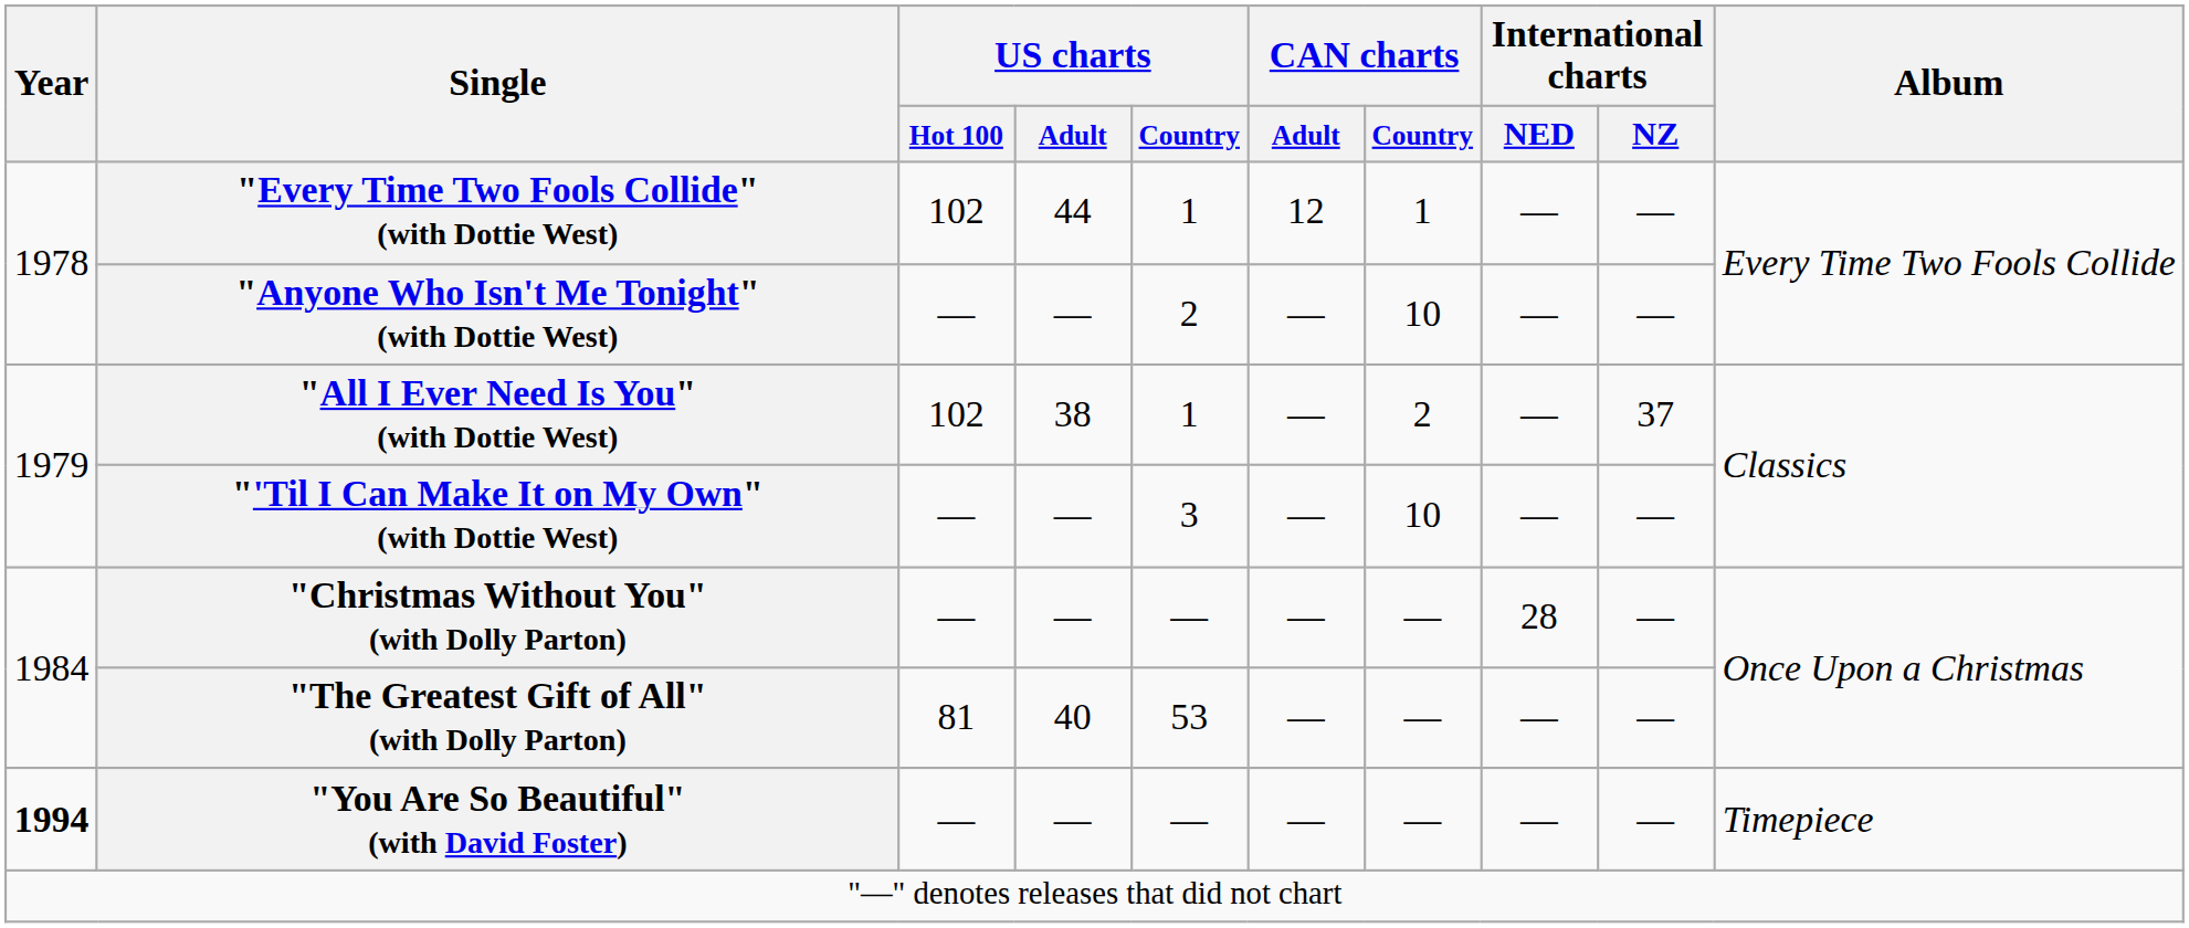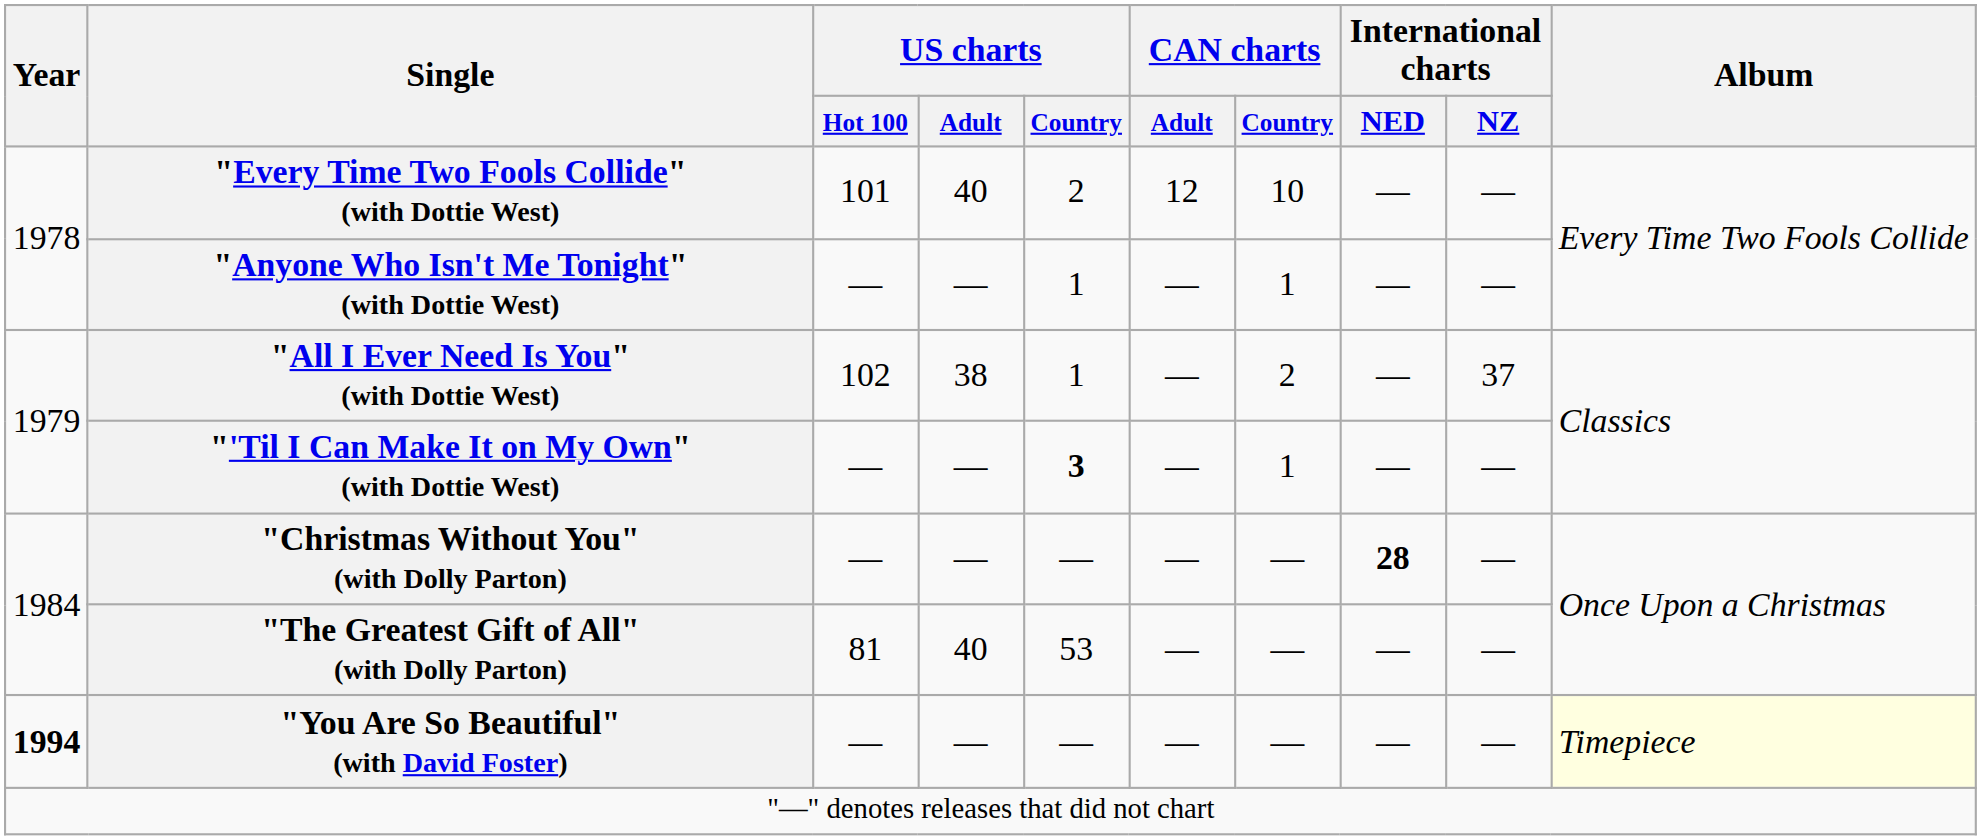 <table class="wikitable plainrowheaders" style="text-align:center;">
 <tr>
 <th rowspan="2">Year</th>
 <th rowspan="2" style="width:21em;">Single</th>
 <th colspan="3"><a href='#'>US charts</a></th>
 <th colspan="2"><a href='#'>CAN charts</a></th>
 <th colspan="2">International charts</th>
 <th rowspan="2">Album</th>
 </tr>
 <tr>
 <th style="width:3em;font-size:90%"><a href='#'><small>Hot 100</small></a><br></th>
 <th style="width:3em;font-size:90%"><a href='#'><small>Adult</small></a><br></th>
 <th style="width:3em;font-size:90%"><a href='#'><small>Country</small></a><br></th>
 <th style="width:3em;font-size:90%"><a href='#'><small>Adult</small></a><br></th>
 <th style="width:3em;font-size:90%"><a href='#'><small>Country</small></a><br></th>
 <th style="width:3em;font-size:90%"><a href='#'>NED</a><br></th>
 <th style="width:3em;font-size:90%"><a href='#'>NZ</a><br></th>
 </tr>
 <tr>
 <td rowspan="2">1978</td>
 <th scope="row">"<a href='#'>Every Time Two Fools Collide</a>" <br><small>(with Dottie West)</small></th>
-<td>102</td>
-<td>44</td>
-<td>1</td>
+<td>101</td>
+<td>40</td>
+<td>2</td>
 <td>12</td>
-<td>1</td>
+<td>10</td>
 <td>—</td>
 <td>—</td>
 <td align="left" rowspan="2"><em>Every Time Two Fools Collide</em></td>
 </tr>
 <tr>
 <th scope="row">"<a href='#'>Anyone Who Isn't Me Tonight</a>" <br><small>(with Dottie West)</small></th>
 <td>—</td>
 <td>—</td>
-<td>2</td>
+<td>1</td>
 <td>—</td>
-<td>10</td>
+<td>1</td>
 <td>—</td>
 <td>—</td>
 </tr>
 <tr>
 <td rowspan="2">1979</td>
 <th scope="row">"<a href='#'>All I Ever Need Is You</a>" <br><small>(with Dottie West)</small></th>
 <td>102</td>
 <td>38</td>
 <td>1</td>
 <td>—</td>
 <td>2</td>
 <td>—</td>
 <td>37</td>
 <td align="left" rowspan="2"><em>Classics</em></td>
 </tr>
 <tr>
 <th scope="row">"<a href='#'>'Til I Can Make It on My Own</a>" <br><small>(with Dottie West)</small></th>
 <td>—</td>
 <td>—</td>
-<td>3</td>
+<td><strong>3</strong></td>
 <td>—</td>
-<td>10</td>
+<td>1</td>
 <td>—</td>
 <td>—</td>
 </tr>
 <tr>
 <td rowspan="2">1984</td>
 <th scope="row">"Christmas Without You" <br><small>(with Dolly Parton)</small></th>
 <td>—</td>
 <td>—</td>
 <td>—</td>
 <td>—</td>
 <td>—</td>
-<td>28</td>
+<td><strong>28</strong></td>
 <td>—</td>
 <td align="left" rowspan="2"><em>Once Upon a Christmas</em></td>
 </tr>
 <tr>
 <th scope="row">"The Greatest Gift of All" <br><small>(with Dolly Parton)</small></th>
 <td>81</td>
 <td>40</td>
 <td>53</td>
 <td>—</td>
 <td>—</td>
 <td>—</td>
 <td>—</td>
 </tr>
 <tr>
 <td><strong>1994</strong></td>
 <th scope="row">"You Are So Beautiful"<br><small>(with <a href='#'>David Foster</a>)</small></th>
 <td>—</td>
 <td>—</td>
 <td>—</td>
 <td>—</td>
 <td>—</td>
 <td>—</td>
 <td>—</td>
-<td align="left"><em>Timepiece</em></td>
+<td align="left" style="background: lightyellow;"><em>Timepiece</em></td>
 </tr>
 <tr>
 <td colspan="10" style="font-size:85%">"—" denotes releases that did not chart</td>
 </tr>
 </table>
